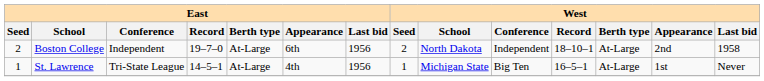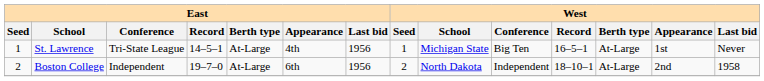 <table class="wikitable">
 <tr>
 <th colspan="7" style="background:#ffdead;">East</th>
 <th colspan="7" style="background:#ffdead;">West</th>
 </tr>
 <tr>
 <th>Seed</th>
 <th>School</th>
 <th>Conference</th>
 <th>Record</th>
 <th>Berth type</th>
 <th>Appearance</th>
 <th>Last bid</th>
 <th>Seed</th>
 <th>School</th>
 <th>Conference</th>
 <th>Record</th>
 <th>Berth type</th>
 <th>Appearance</th>
 <th>Last bid</th>
 </tr>
 <tr>
+<td align=center>1</td>
+<td><a href='#'>St. Lawrence</a></td>
+<td>Tri-State League</td>
+<td>14–5–1</td>
+<td>At-Large</td>
+<td>4th</td>
+<td>1956</td>
+<td align=center>1</td>
+<td><a href='#'>Michigan State</a></td>
+<td>Big Ten</td>
+<td>16–5–1</td>
+<td>At-Large</td>
+<td>1st</td>
+<td>Never</td>
+</tr>
+<tr>
 <td align=center>2</td>
 <td><a href='#'>Boston College</a></td>
 <td>Independent</td>
 <td>19–7–0</td>
 <td>At-Large</td>
 <td>6th</td>
 <td>1956</td>
 <td align=center>2</td>
 <td><a href='#'>North Dakota</a></td>
 <td>Independent</td>
 <td>18–10–1</td>
 <td>At-Large</td>
 <td>2nd</td>
 <td>1958</td>
 </tr>
 <tr>
-<td align=center>1</td>
-<td><a href='#'>St. Lawrence</a></td>
-<td>Tri-State League</td>
-<td>14–5–1</td>
-<td>At-Large</td>
-<td>4th</td>
-<td>1956</td>
-<td align=center>1</td>
-<td><a href='#'>Michigan State</a></td>
-<td>Big Ten</td>
-<td>16–5–1</td>
-<td>At-Large</td>
-<td>1st</td>
-<td>Never</td>
-</tr>
-<tr>
 </tr>
 </table>
